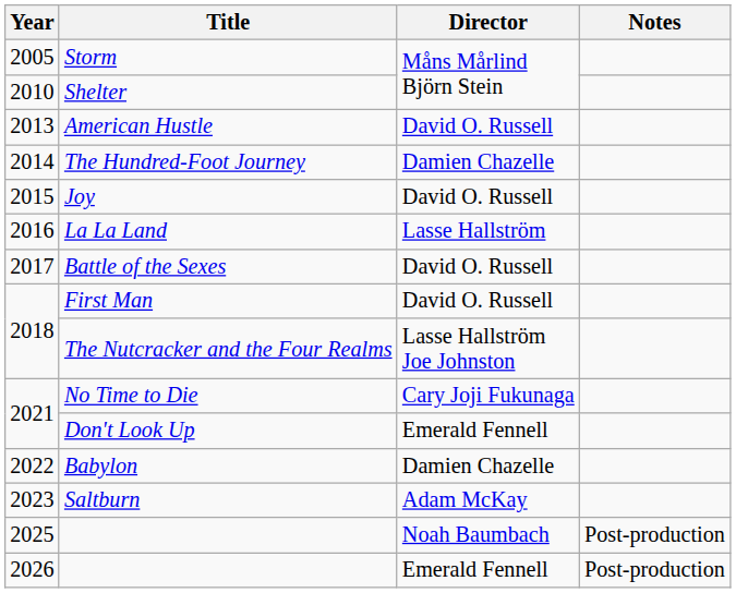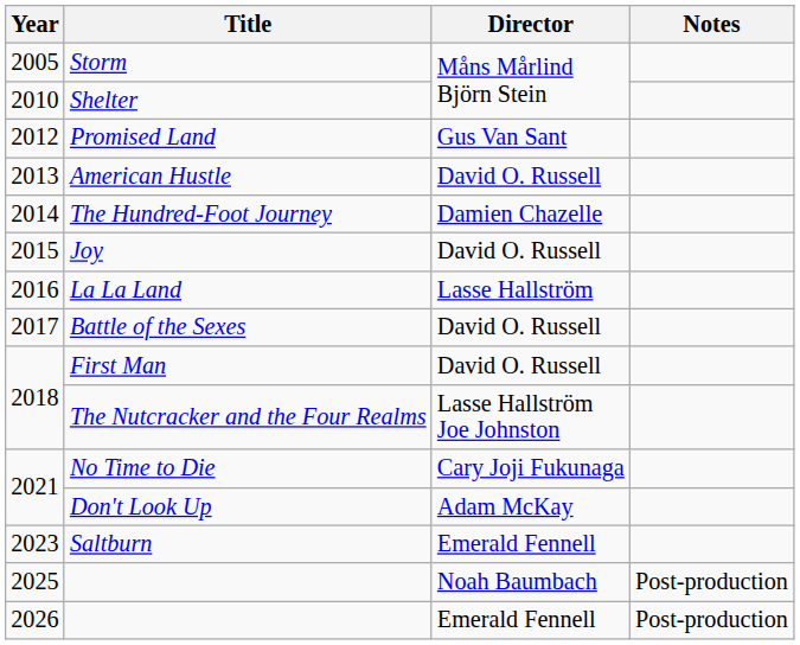 <table class="wikitable">
 <tr>
 <th>Year</th>
 <th>Title</th>
 <th>Director</th>
 <th>Notes</th>
 </tr>
 <tr>
 <td>2005</td>
 <td><em><a href='#'>Storm</a></em></td>
 <td rowspan="2"><a href='#'>Måns Mårlind</a><br>Björn Stein</td>
 <td></td>
 </tr>
 <tr>
 <td>2010</td>
 <td><em><a href='#'>Shelter</a></em></td>
+<td></td>
+</tr>
+<tr>
+<td>2012</td>
+<td><em><a href='#'>Promised Land</a></em></td>
+<td><a href='#'>Gus Van Sant</a></td>
 <td></td>
 </tr>
 <tr>
 <td>2013</td>
 <td><em><a href='#'>American Hustle</a></em></td>
 <td><a href='#'>David O. Russell</a></td>
 <td></td>
 </tr>
 <tr>
 <td>2014</td>
 <td><em><a href='#'>The Hundred-Foot Journey</a></em></td>
 <td><a href='#'>Damien Chazelle</a></td>
 <td></td>
 </tr>
 <tr>
 <td>2015</td>
 <td><em><a href='#'>Joy</a></em></td>
 <td>David O. Russell</td>
 <td></td>
 </tr>
 <tr>
 <td>2016</td>
 <td><em><a href='#'>La La Land</a></em></td>
 <td><a href='#'>Lasse Hallström</a></td>
 <td></td>
 </tr>
 <tr>
 <td>2017</td>
 <td><em><a href='#'>Battle of the Sexes</a></em></td>
 <td>David O. Russell</td>
 <td></td>
 </tr>
 <tr>
 <td rowspan=2>2018</td>
 <td><em><a href='#'>First Man</a></em></td>
 <td>David O. Russell</td>
 <td></td>
 </tr>
 <tr>
 <td><em><a href='#'>The Nutcracker and the Four Realms</a></em></td>
 <td>Lasse Hallström<br><a href='#'>Joe Johnston</a></td>
 <td></td>
 </tr>
 <tr>
 <td rowspan=2>2021</td>
 <td><em><a href='#'>No Time to Die</a></em></td>
 <td><a href='#'>Cary Joji Fukunaga</a></td>
 <td></td>
 </tr>
 <tr>
 <td><em><a href='#'>Don't Look Up</a></em></td>
-<td>Emerald Fennell</td>
-<td></td>
-</tr>
-<tr>
-<td>2022</td>
-<td><em><a href='#'>Babylon</a></em></td>
-<td>Damien Chazelle</td>
+<td><a href='#'>Adam McKay</a></td>
 <td></td>
 </tr>
 <tr>
 <td>2023</td>
 <td><em><a href='#'>Saltburn</a></em></td>
-<td><a href='#'>Adam McKay</a></td>
+<td><a href='#'>Emerald Fennell</a></td>
 <td></td>
 </tr>
 <tr>
 <td>2025</td>
 <td></td>
 <td><a href='#'>Noah Baumbach</a></td>
 <td>Post-production</td>
 </tr>
 <tr>
 <td>2026</td>
 <td></td>
 <td>Emerald Fennell</td>
 <td>Post-production</td>
 </tr>
 </table>
